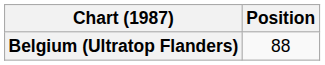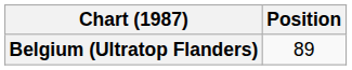 <table class="wikitable plainrowheaders" style="text-align:center">
 <tr>
 <th scope="col">Chart (1987)</th>
 <th scope="col">Position</th>
 </tr>
 <tr>
 <th scope="row">Belgium (Ultratop Flanders)</th>
-<td>88</td>
+<td>89</td>
 </tr>
 </table>
